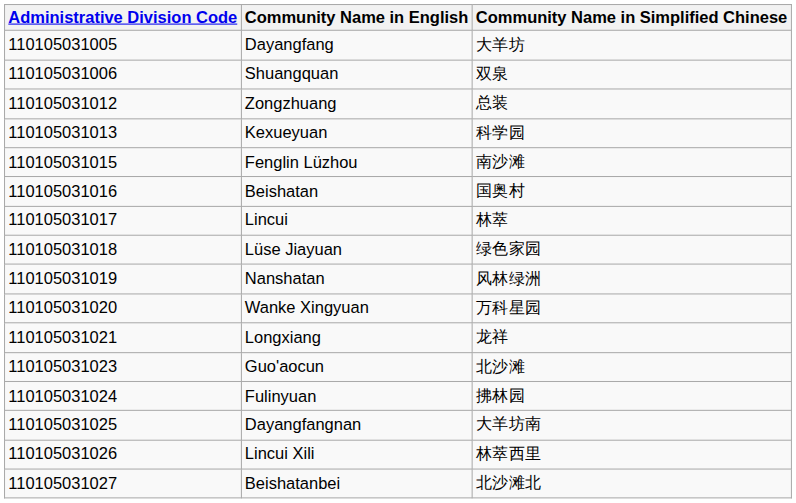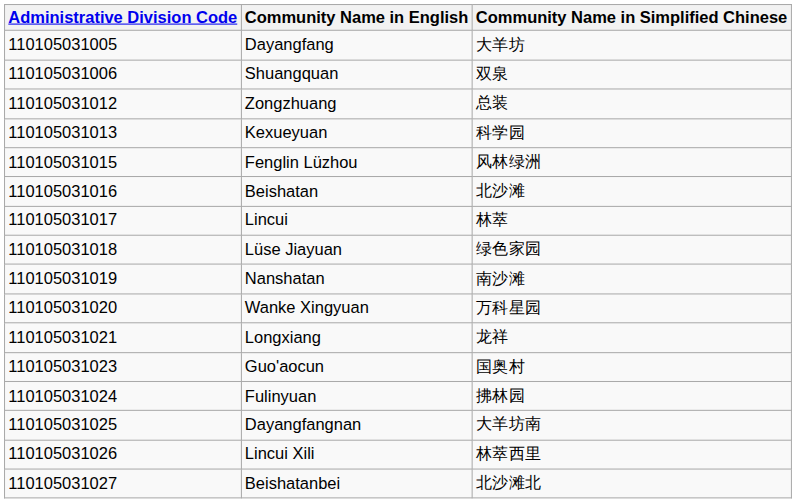 <table class="wikitable sortable">
 <tr>
 <th><a href='#'>Administrative Division Code</a></th>
 <th>Community Name in English</th>
 <th>Community Name in Simplified Chinese</th>
 </tr>
 <tr>
 <td>110105031005</td>
 <td>Dayangfang</td>
 <td>大羊坊</td>
 </tr>
 <tr>
 <td>110105031006</td>
 <td>Shuangquan</td>
 <td>双泉</td>
 </tr>
 <tr>
 <td>110105031012</td>
 <td>Zongzhuang</td>
 <td>总装</td>
 </tr>
 <tr>
 <td>110105031013</td>
 <td>Kexueyuan</td>
 <td>科学园</td>
 </tr>
 <tr>
 <td>110105031015</td>
 <td>Fenglin Lüzhou</td>
-<td>南沙滩</td>
+<td>风林绿洲</td>
 </tr>
 <tr>
 <td>110105031016</td>
 <td>Beishatan</td>
-<td>国奥村</td>
+<td>北沙滩</td>
 </tr>
 <tr>
 <td>110105031017</td>
 <td>Lincui</td>
 <td>林萃</td>
 </tr>
 <tr>
 <td>110105031018</td>
 <td>Lüse Jiayuan</td>
 <td>绿色家园</td>
 </tr>
 <tr>
 <td>110105031019</td>
 <td>Nanshatan</td>
-<td>风林绿洲</td>
+<td>南沙滩</td>
 </tr>
 <tr>
 <td>110105031020</td>
 <td>Wanke Xingyuan</td>
 <td>万科星园</td>
 </tr>
 <tr>
 <td>110105031021</td>
 <td>Longxiang</td>
 <td>龙祥</td>
 </tr>
 <tr>
 <td>110105031023</td>
 <td>Guo'aocun</td>
-<td>北沙滩</td>
+<td>国奥村</td>
 </tr>
 <tr>
 <td>110105031024</td>
 <td>Fulinyuan</td>
 <td>拂林园</td>
 </tr>
 <tr>
 <td>110105031025</td>
 <td>Dayangfangnan</td>
 <td>大羊坊南</td>
 </tr>
 <tr>
 <td>110105031026</td>
 <td>Lincui Xili</td>
 <td>林萃西里</td>
 </tr>
 <tr>
 <td>110105031027</td>
 <td>Beishatanbei</td>
 <td>北沙滩北</td>
 </tr>
 </table>
